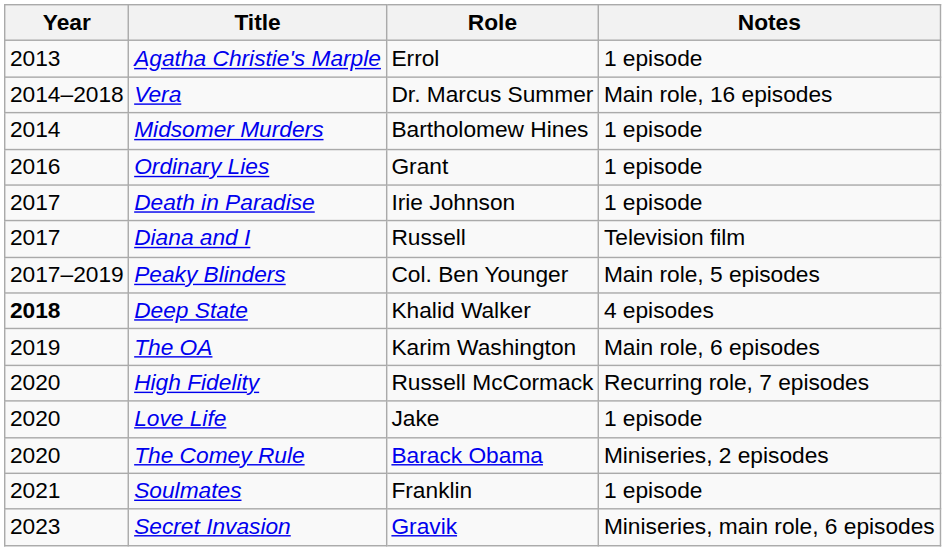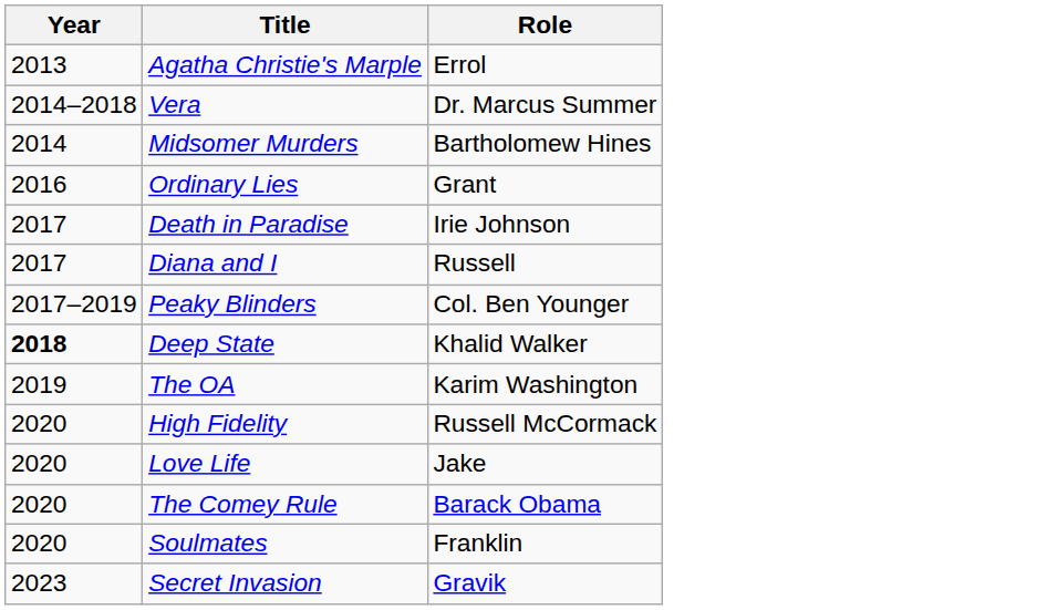 <table class="wikitable sortable">
 <tr>
 <th>Year</th>
 <th>Title</th>
 <th>Role</th>
-<th class="unsortable">Notes</th>
 </tr>
 <tr>
 <td>2013</td>
 <td><em><a href='#'>Agatha Christie's Marple</a></em></td>
 <td>Errol</td>
-<td>1 episode</td>
 </tr>
 <tr>
 <td>2014–2018</td>
 <td><em><a href='#'>Vera</a></em></td>
 <td>Dr. Marcus Summer</td>
-<td>Main role, 16 episodes</td>
 </tr>
 <tr>
 <td>2014</td>
 <td><em><a href='#'>Midsomer Murders</a></em></td>
 <td>Bartholomew Hines</td>
-<td>1 episode</td>
 </tr>
 <tr>
 <td>2016</td>
 <td><em><a href='#'>Ordinary Lies</a></em></td>
 <td>Grant</td>
-<td>1 episode</td>
 </tr>
 <tr>
 <td>2017</td>
 <td><em><a href='#'>Death in Paradise</a></em></td>
 <td>Irie Johnson</td>
-<td>1 episode</td>
 </tr>
 <tr>
 <td>2017</td>
 <td><em><a href='#'>Diana and I</a></em></td>
 <td>Russell</td>
-<td>Television film</td>
 </tr>
 <tr>
 <td>2017–2019</td>
 <td><em><a href='#'>Peaky Blinders</a></em></td>
 <td>Col. Ben Younger</td>
-<td>Main role, 5 episodes</td>
 </tr>
 <tr>
 <td><strong>2018</strong></td>
 <td><em><a href='#'>Deep State</a></em></td>
 <td>Khalid Walker</td>
-<td>4 episodes</td>
 </tr>
 <tr>
 <td>2019</td>
 <td><em><a href='#'>The OA</a></em></td>
 <td>Karim Washington</td>
-<td>Main role, 6 episodes</td>
 </tr>
 <tr>
 <td>2020</td>
 <td><em><a href='#'>High Fidelity</a></em></td>
 <td>Russell McCormack</td>
-<td>Recurring role, 7 episodes</td>
 </tr>
 <tr>
 <td>2020</td>
 <td><em><a href='#'>Love Life</a></em></td>
 <td>Jake</td>
-<td>1 episode</td>
 </tr>
 <tr>
 <td>2020</td>
 <td><em><a href='#'>The Comey Rule</a></em></td>
 <td><a href='#'>Barack Obama</a></td>
-<td>Miniseries, 2 episodes</td>
 </tr>
 <tr>
-<td>2021</td>
+<td>2020</td>
 <td><em><a href='#'>Soulmates</a></em></td>
 <td>Franklin</td>
-<td>1 episode</td>
 </tr>
 <tr>
 <td>2023</td>
 <td><em><a href='#'>Secret Invasion</a></em></td>
 <td><a href='#'>Gravik</a></td>
-<td>Miniseries, main role, 6 episodes</td>
 </tr>
 </table>
